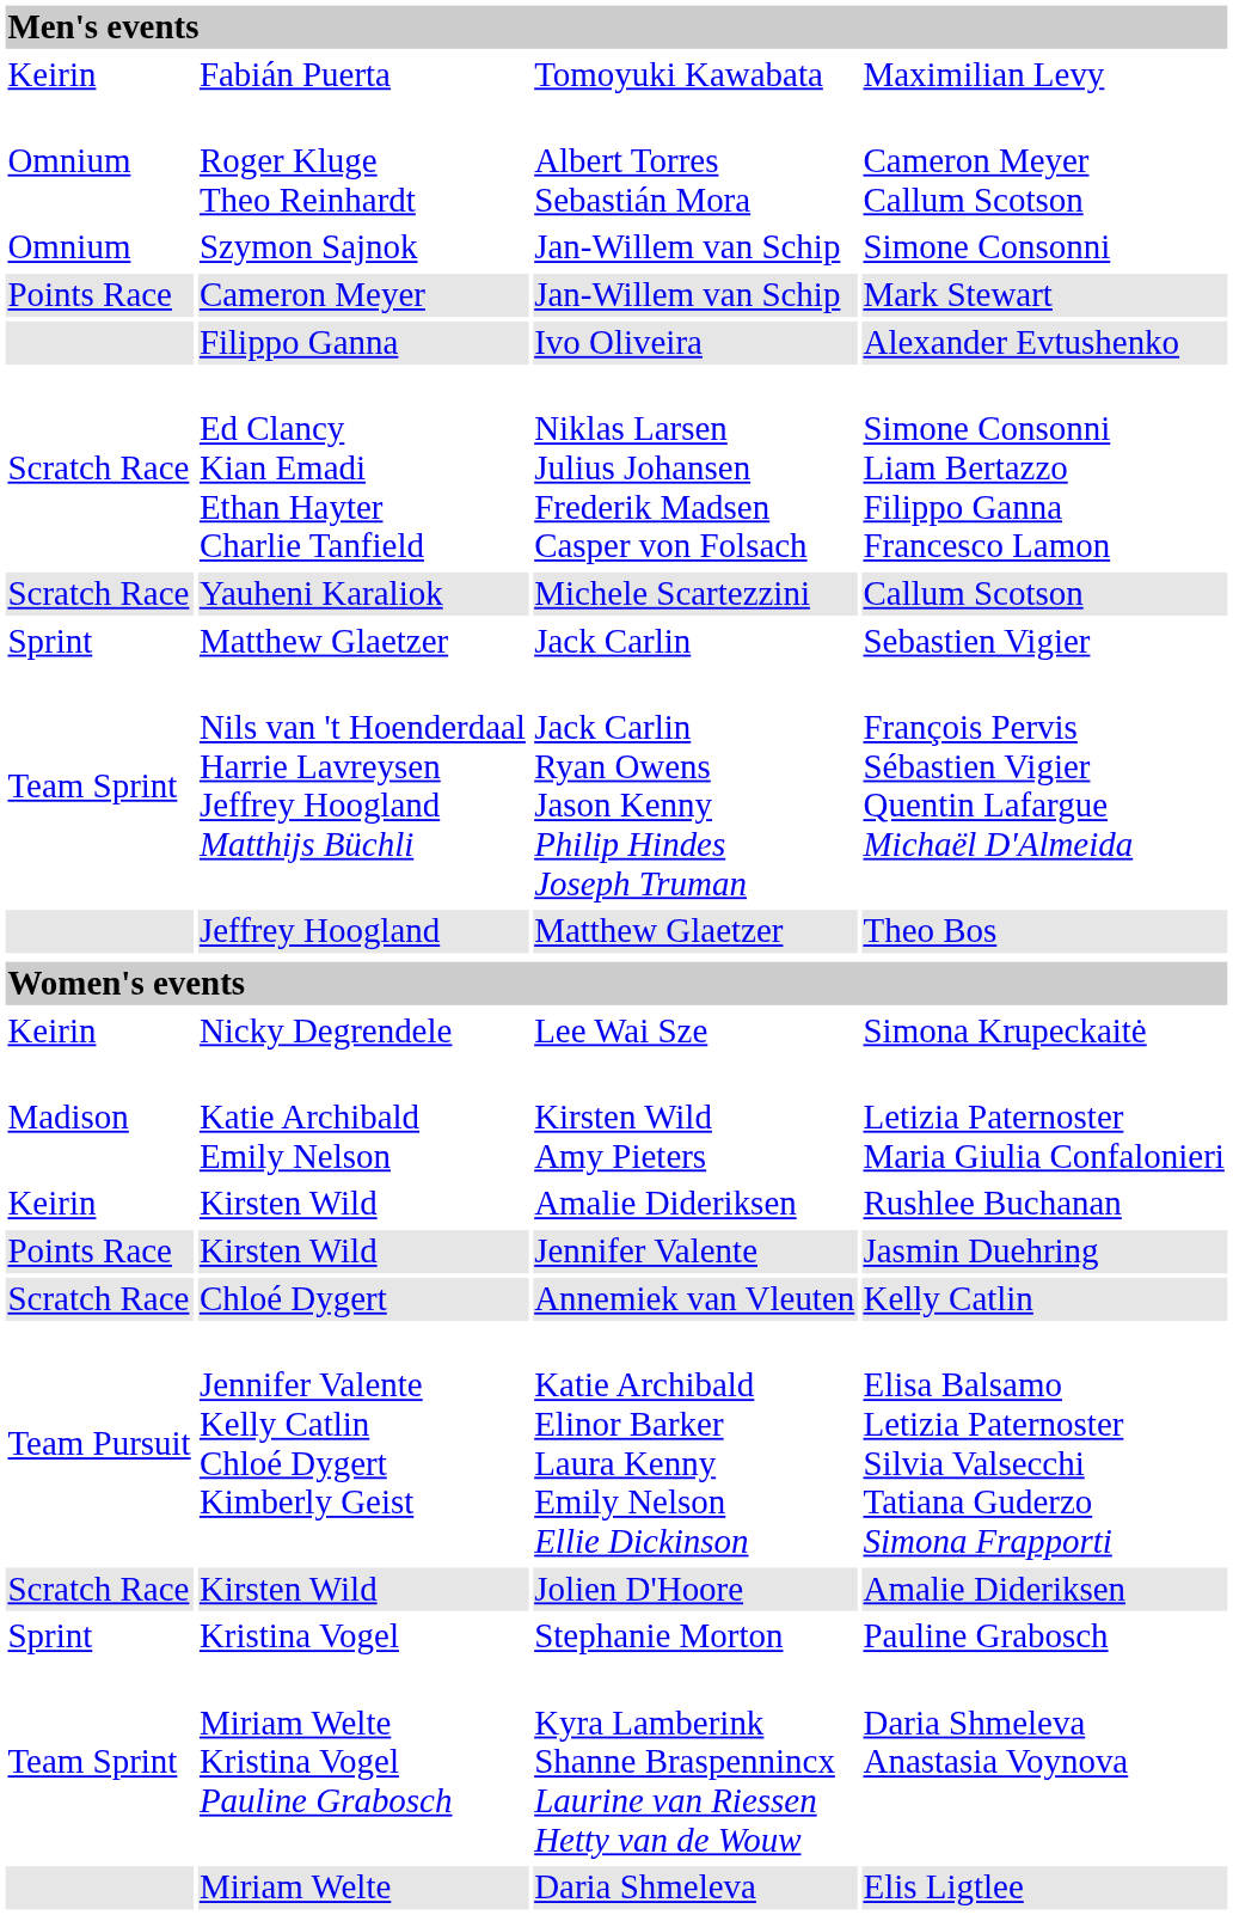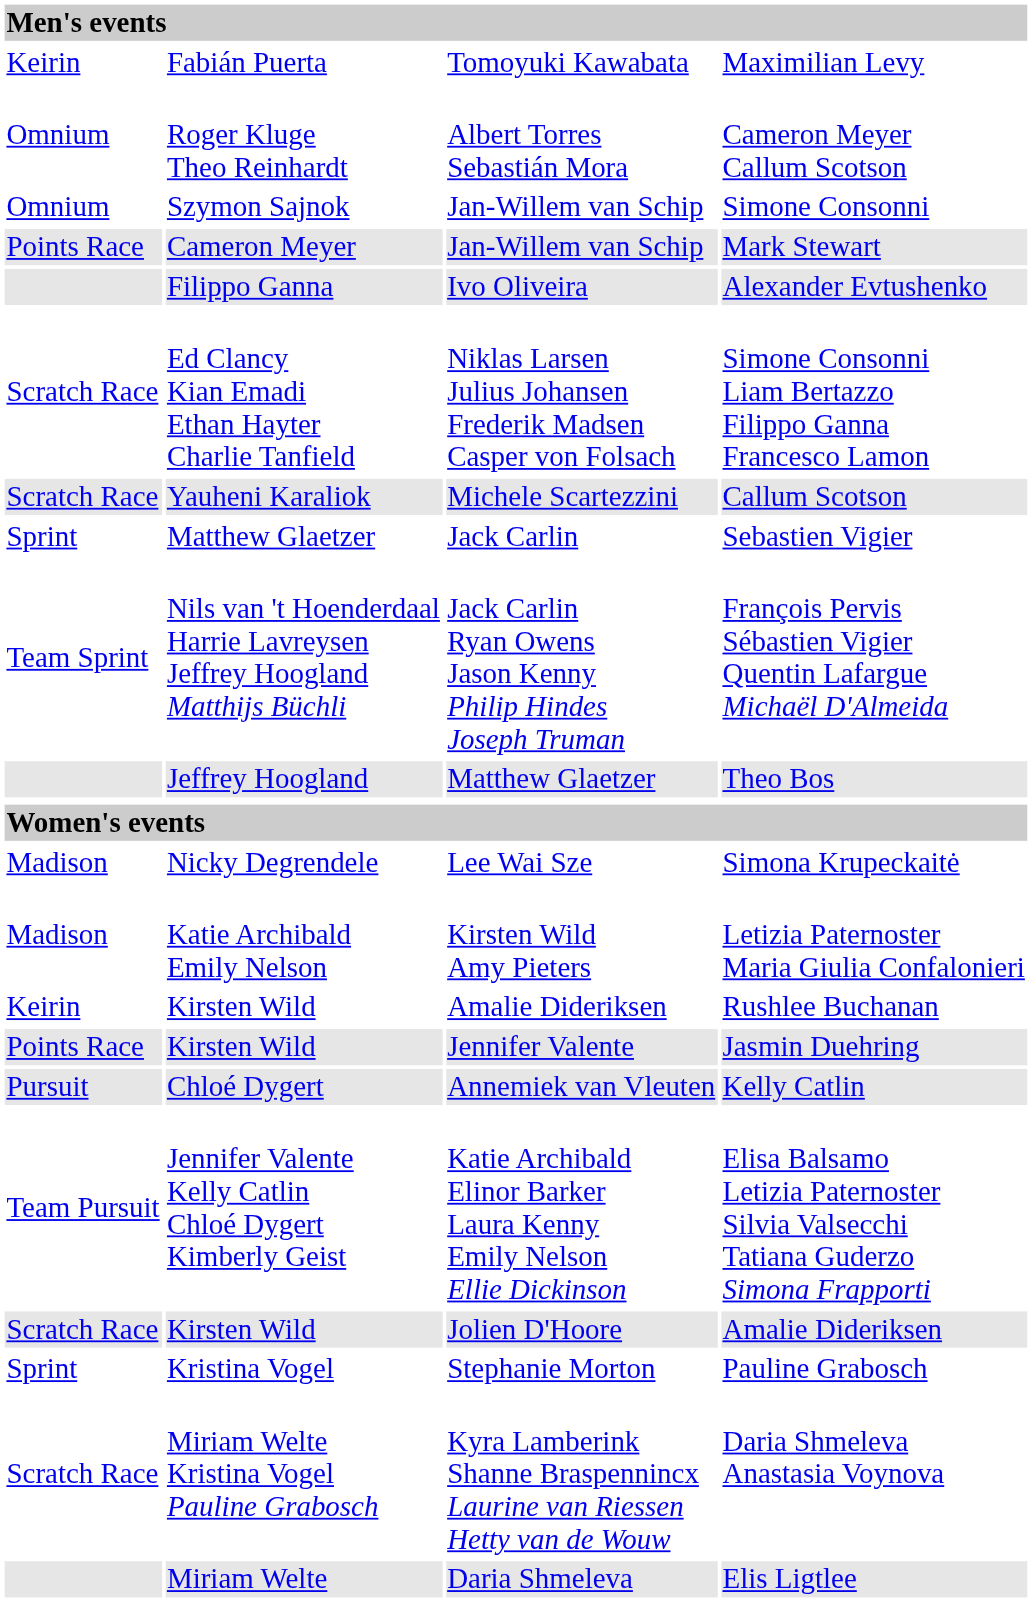 <table>
 <tr bgcolor="#cccccc">
 <td colspan=7><strong>Men's events</strong></td>
 </tr>
 <tr>
 <td><a href='#'>Keirin</a><br></td>
 <td><a href='#'>Fabián Puerta</a><br></td>
 <td><a href='#'>Tomoyuki Kawabata</a><br></td>
 <td><a href='#'>Maximilian Levy</a><br></td>
 </tr>
 <tr>
 <td><a href='#'>Omnium</a><br></td>
 <td valign="top"><br><a href='#'>Roger Kluge</a><br><a href='#'>Theo Reinhardt</a></td>
 <td valign="top"><br><a href='#'>Albert Torres</a><br><a href='#'>Sebastián Mora</a></td>
 <td valign="top"><br><a href='#'>Cameron Meyer</a><br><a href='#'>Callum Scotson</a></td>
 </tr>
 <tr>
 <td><a href='#'>Omnium</a><br></td>
 <td><a href='#'>Szymon Sajnok</a><br></td>
 <td><a href='#'>Jan-Willem van Schip</a><br></td>
 <td><a href='#'>Simone Consonni</a><br></td>
 </tr>
 <tr bgcolor="#e6e6e6">
 <td><a href='#'>Points Race</a><br></td>
 <td><a href='#'>Cameron Meyer</a><br></td>
 <td><a href='#'>Jan-Willem van Schip</a><br></td>
 <td><a href='#'>Mark Stewart</a><br></td>
 </tr>
 <tr bgcolor="#e6e6e6">
 <td><br></td>
 <td><a href='#'>Filippo Ganna</a><br></td>
 <td><a href='#'>Ivo Oliveira</a><br></td>
 <td><a href='#'>Alexander Evtushenko</a><br></td>
 </tr>
 <tr>
 <td><a href='#'>Scratch Race</a><br></td>
 <td valign="top"><br><a href='#'>Ed Clancy</a><br><a href='#'>Kian Emadi</a><br><a href='#'>Ethan Hayter</a><br><a href='#'>Charlie Tanfield</a></td>
 <td valign="top"><br><a href='#'>Niklas Larsen</a><br><a href='#'>Julius Johansen</a><br><a href='#'>Frederik Madsen</a><br><a href='#'>Casper von Folsach</a></td>
 <td valign="top"><br><a href='#'>Simone Consonni</a><br><a href='#'>Liam Bertazzo</a><br><a href='#'>Filippo Ganna</a><br><a href='#'>Francesco Lamon</a></td>
 </tr>
 <tr bgcolor="#e6e6e6">
 <td><a href='#'>Scratch Race</a><br></td>
 <td><a href='#'>Yauheni Karaliok</a><br></td>
 <td><a href='#'>Michele Scartezzini</a><br></td>
 <td><a href='#'>Callum Scotson</a><br></td>
 </tr>
 <tr>
 <td><a href='#'>Sprint</a><br></td>
 <td><a href='#'>Matthew Glaetzer</a><br></td>
 <td><a href='#'>Jack Carlin</a><br></td>
 <td><a href='#'>Sebastien Vigier</a><br></td>
 </tr>
 <tr>
 <td><a href='#'>Team Sprint</a><br></td>
 <td valign="top"><br><a href='#'>Nils van 't Hoenderdaal</a><br><a href='#'>Harrie Lavreysen</a><br><a href='#'>Jeffrey Hoogland</a><br><em><a href='#'>Matthijs Büchli</a></em></td>
 <td valign="top"><br><a href='#'>Jack Carlin</a><br><a href='#'>Ryan Owens</a><br><a href='#'>Jason Kenny</a><br><em><a href='#'>Philip Hindes</a><br><a href='#'>Joseph Truman</a></em></td>
 <td valign="top"><br><a href='#'>François Pervis</a><br><a href='#'>Sébastien Vigier</a><br><a href='#'>Quentin Lafargue</a><br><em><a href='#'>Michaël D'Almeida</a></em></td>
 </tr>
 <tr bgcolor="#e6e6e6">
 <td><br></td>
 <td><a href='#'>Jeffrey Hoogland</a><br></td>
 <td><a href='#'>Matthew Glaetzer</a><br></td>
 <td><a href='#'>Theo Bos</a><br></td>
 </tr>
 <tr>
 </tr>
 <tr bgcolor="#cccccc">
 <td colspan=7><strong>Women's events</strong></td>
 </tr>
 <tr>
-<td><a href='#'>Keirin</a><br></td>
+<td><a href='#'>Madison</a><br></td>
 <td><a href='#'>Nicky Degrendele</a><br></td>
 <td><a href='#'>Lee Wai Sze</a><br></td>
 <td><a href='#'>Simona Krupeckaitė</a><br></td>
 </tr>
 <tr>
 <td><a href='#'>Madison</a><br></td>
 <td valign="top"><br><a href='#'>Katie Archibald</a><br><a href='#'>Emily Nelson</a></td>
 <td valign="top"><br><a href='#'>Kirsten Wild</a><br><a href='#'>Amy Pieters</a></td>
 <td valign="top"><br><a href='#'>Letizia Paternoster</a><br><a href='#'>Maria Giulia Confalonieri</a></td>
 </tr>
 <tr>
 <td><a href='#'>Keirin</a><br></td>
 <td><a href='#'>Kirsten Wild</a><br></td>
 <td><a href='#'>Amalie Dideriksen</a><br></td>
 <td><a href='#'>Rushlee Buchanan</a><br></td>
 </tr>
 <tr bgcolor="#e6e6e6">
 <td><a href='#'>Points Race</a><br></td>
 <td><a href='#'>Kirsten Wild</a><br></td>
 <td><a href='#'>Jennifer Valente</a><br></td>
 <td><a href='#'>Jasmin Duehring</a><br></td>
 </tr>
 <tr bgcolor="#e6e6e6">
-<td><a href='#'>Scratch Race</a><br></td>
+<td><a href='#'>Pursuit</a><br></td>
 <td><a href='#'>Chloé Dygert</a><br></td>
 <td><a href='#'>Annemiek van Vleuten</a><br></td>
 <td><a href='#'>Kelly Catlin</a><br></td>
 </tr>
 <tr>
 <td><a href='#'>Team Pursuit</a><br></td>
 <td valign="top"><br><a href='#'>Jennifer Valente</a><br><a href='#'>Kelly Catlin</a><br><a href='#'>Chloé Dygert</a><br><a href='#'>Kimberly Geist</a></td>
 <td valign="top"><br><a href='#'>Katie Archibald</a><br><a href='#'>Elinor Barker</a><br><a href='#'>Laura Kenny</a><br><a href='#'>Emily Nelson</a><br><em><a href='#'>Ellie Dickinson</a></em></td>
 <td valign="top"><br><a href='#'>Elisa Balsamo</a><br><a href='#'>Letizia Paternoster</a><br><a href='#'>Silvia Valsecchi</a><br><a href='#'>Tatiana Guderzo</a><br><em><a href='#'>Simona Frapporti</a></em></td>
 </tr>
 <tr bgcolor="#e6e6e6">
 <td><a href='#'>Scratch Race</a><br></td>
 <td><a href='#'>Kirsten Wild</a><br></td>
 <td><a href='#'>Jolien D'Hoore</a><br></td>
 <td><a href='#'>Amalie Dideriksen</a><br></td>
 </tr>
 <tr>
 <td><a href='#'>Sprint</a><br></td>
 <td><a href='#'>Kristina Vogel</a><br></td>
 <td><a href='#'>Stephanie Morton</a><br></td>
 <td><a href='#'>Pauline Grabosch</a><br></td>
 </tr>
 <tr>
-<td><a href='#'>Team Sprint</a><br></td>
+<td><a href='#'>Scratch Race</a><br></td>
 <td valign="top"><br><a href='#'>Miriam Welte</a><br><a href='#'>Kristina Vogel</a><br><em><a href='#'>Pauline Grabosch</a></em></td>
 <td valign="top"><br><a href='#'>Kyra Lamberink</a><br><a href='#'>Shanne Braspennincx</a><br><em><a href='#'>Laurine van Riessen</a><br><a href='#'>Hetty van de Wouw</a></em></td>
 <td valign="top"><br><a href='#'>Daria Shmeleva</a><br><a href='#'>Anastasia Voynova</a></td>
 </tr>
 <tr bgcolor="#e6e6e6">
 <td><br></td>
 <td><a href='#'>Miriam Welte</a><br></td>
 <td><a href='#'>Daria Shmeleva</a><br></td>
 <td><a href='#'>Elis Ligtlee</a><br></td>
 </tr>
 <tr>
 </tr>
 </table>
